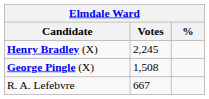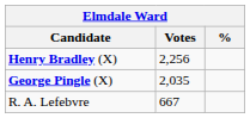 <table class="wikitable">
 <tr>
 <th colspan="3"><a href='#'>Elmdale Ward</a></th>
 </tr>
 <tr>
 <th style="width: 170px">Candidate</th>
 <th style="width: 50px">Votes</th>
 <th style="width: 40px">%</th>
 </tr>
 <tr>
 <td><strong><a href='#'>Henry Bradley</a></strong> (X)</td>
-<td>2,245</td>
+<td>2,256</td>
 <td></td>
 </tr>
 <tr>
 <td><strong><a href='#'>George Pingle</a></strong> (X)</td>
-<td>1,508</td>
+<td>2,035</td>
 <td></td>
 </tr>
 <tr>
 <td>R. A. Lefebvre</td>
 <td>667</td>
 <td></td>
 </tr>
 </table>
